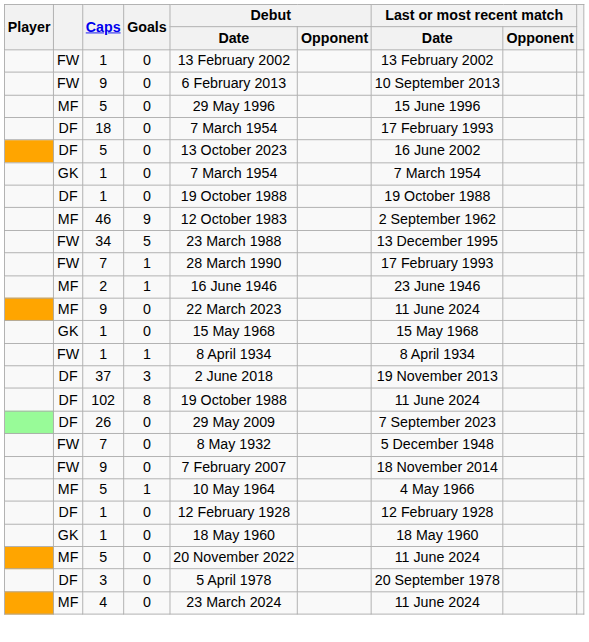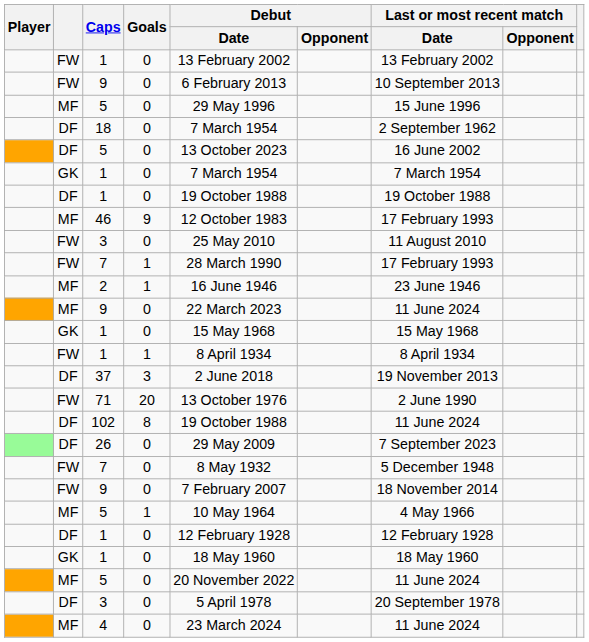 <table class="wikitable sortable" style="text-align: center;">
 <tr>
 <th scope=col rowspan=2>Player</th>
 <th scope=col rowspan=2></th>
 <th scope=col rowspan=2><a href='#'>Caps</a></th>
 <th scope=col rowspan=2>Goals</th>
 <th scope=col colspan=2>Debut</th>
 <th scope=col colspan=2>Last or most recent match</th>
 <th scope=col rowspan=2 class=unsortable></th>
 </tr>
 <tr class=unsortable>
 <th scope=col>Date</th>
 <th scope=col>Opponent</th>
 <th scope=col>Date</th>
 <th scope=col>Opponent</th>
 </tr>
 <tr>
 <td></td>
 <td>FW</td>
 <td>1</td>
 <td>0</td>
 <td>13 February 2002</td>
 <td align=left></td>
 <td>13 February 2002</td>
 <td align=left></td>
 <td></td>
 </tr>
 <tr>
 <td></td>
 <td>FW</td>
 <td>9</td>
 <td>0</td>
 <td>6 February 2013</td>
 <td align=left></td>
 <td>10 September 2013</td>
 <td align=left></td>
 <td></td>
 </tr>
 <tr>
 <td></td>
 <td>MF</td>
 <td>5</td>
 <td>0</td>
 <td>29 May 1996</td>
 <td align=left></td>
 <td>15 June 1996</td>
 <td align=left></td>
 <td></td>
 </tr>
 <tr>
 <td></td>
 <td>DF</td>
 <td>18</td>
 <td>0</td>
 <td>7 March 1954</td>
 <td align=left></td>
-<td>17 February 1993</td>
+<td>2 September 1962</td>
 <td align=left></td>
 <td></td>
 </tr>
 <tr>
 <td bgcolor=orange></td>
 <td>DF</td>
 <td>5</td>
 <td>0</td>
 <td>13 October 2023</td>
 <td align=left></td>
 <td>16 June 2002</td>
 <td align=left></td>
 <td></td>
 </tr>
 <tr>
 <td></td>
 <td>GK</td>
 <td>1</td>
 <td>0</td>
 <td>7 March 1954</td>
 <td align=left></td>
 <td>7 March 1954</td>
 <td align=left></td>
 <td></td>
 </tr>
 <tr>
 <td></td>
 <td>DF</td>
 <td>1</td>
 <td>0</td>
 <td>19 October 1988</td>
 <td align=left></td>
 <td>19 October 1988</td>
 <td align=left></td>
 <td></td>
 </tr>
 <tr>
 <td></td>
 <td>MF</td>
 <td>46</td>
 <td>9</td>
 <td>12 October 1983</td>
 <td align=left></td>
-<td>2 September 1962</td>
+<td>17 February 1993</td>
 <td align=left></td>
 <td></td>
 </tr>
 <tr>
 <td></td>
 <td>FW</td>
-<td>34</td>
-<td>5</td>
-<td>23 March 1988</td>
+<td>3</td>
+<td>0</td>
+<td>25 May 2010</td>
 <td align=left></td>
-<td>13 December 1995</td>
+<td>11 August 2010</td>
 <td align=left></td>
 <td></td>
 </tr>
 <tr>
 <td></td>
 <td>FW</td>
 <td>7</td>
 <td>1</td>
 <td>28 March 1990</td>
 <td align=left></td>
 <td>17 February 1993</td>
 <td align=left></td>
 <td></td>
 </tr>
 <tr>
 <td></td>
 <td>MF</td>
 <td>2</td>
 <td>1</td>
 <td>16 June 1946</td>
 <td align=left></td>
 <td>23 June 1946</td>
 <td align=left></td>
 <td></td>
 </tr>
 <tr>
 <td bgcolor=orange></td>
 <td>MF</td>
 <td>9</td>
 <td>0</td>
 <td>22 March 2023</td>
 <td align=left></td>
 <td>11 June 2024</td>
 <td align=left></td>
 <td></td>
 </tr>
 <tr>
 <td></td>
 <td>GK</td>
 <td>1</td>
 <td>0</td>
 <td>15 May 1968</td>
 <td align=left></td>
 <td>15 May 1968</td>
 <td align=left></td>
 <td></td>
 </tr>
 <tr>
 <td></td>
 <td>FW</td>
 <td>1</td>
 <td>1</td>
 <td>8 April 1934</td>
 <td align=left></td>
 <td>8 April 1934</td>
 <td align=left></td>
 <td></td>
 </tr>
 <tr>
 <td></td>
 <td>DF</td>
 <td>37</td>
 <td>3</td>
 <td>2 June 2018</td>
 <td align=left></td>
 <td>19 November 2013</td>
+<td align=left></td>
+<td></td>
+</tr>
+<tr>
+<td></td>
+<td>FW</td>
+<td>71</td>
+<td>20</td>
+<td>13 October 1976</td>
+<td align=left></td>
+<td>2 June 1990</td>
 <td align=left></td>
 <td></td>
 </tr>
 <tr>
 <td></td>
 <td>DF</td>
 <td>102</td>
 <td>8</td>
 <td>19 October 1988</td>
 <td align=left></td>
 <td>11 June 2024</td>
 <td align=left></td>
 <td></td>
 </tr>
 <tr>
 <td bgcolor=palegreen></td>
 <td>DF</td>
 <td>26</td>
 <td>0</td>
 <td>29 May 2009</td>
 <td align=left></td>
 <td>7 September 2023</td>
 <td align="left"></td>
 <td></td>
 </tr>
 <tr>
 <td></td>
 <td>FW</td>
 <td>7</td>
 <td>0</td>
 <td>8 May 1932</td>
 <td align=left></td>
 <td>5 December 1948</td>
 <td align=left></td>
 <td></td>
 </tr>
 <tr>
 <td></td>
 <td>FW</td>
 <td>9</td>
 <td>0</td>
 <td>7 February 2007</td>
 <td align=left></td>
 <td>18 November 2014</td>
 <td align=left></td>
 <td></td>
 </tr>
 <tr>
 <td></td>
 <td>MF</td>
 <td>5</td>
 <td>1</td>
 <td>10 May 1964</td>
 <td align=left></td>
 <td>4 May 1966</td>
 <td align=left></td>
 <td></td>
 </tr>
 <tr>
 <td></td>
 <td>DF</td>
 <td>1</td>
 <td>0</td>
 <td>12 February 1928</td>
 <td align=left></td>
 <td>12 February 1928</td>
 <td align=left></td>
 <td></td>
 </tr>
 <tr>
 <td></td>
 <td>GK</td>
 <td>1</td>
 <td>0</td>
 <td>18 May 1960</td>
 <td align=left></td>
 <td>18 May 1960</td>
 <td align=left></td>
 <td></td>
 </tr>
 <tr>
 <td bgcolor=orange></td>
 <td>MF</td>
 <td>5</td>
 <td>0</td>
 <td>20 November 2022</td>
 <td align=left></td>
 <td>11 June 2024</td>
 <td align=left></td>
 <td></td>
 </tr>
 <tr>
 <td></td>
 <td>DF</td>
 <td>3</td>
 <td>0</td>
 <td>5 April 1978</td>
 <td align=left></td>
 <td>20 September 1978</td>
 <td align=left></td>
 <td></td>
 </tr>
 <tr>
 <td bgcolor=orange></td>
 <td>MF</td>
 <td>4</td>
 <td>0</td>
 <td>23 March 2024</td>
 <td align=left></td>
 <td>11 June 2024</td>
 <td align=left></td>
 <td></td>
 </tr>
 </table>
